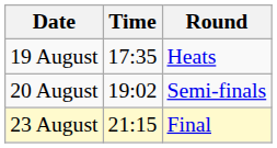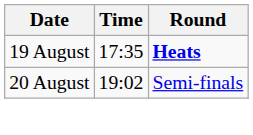 <table class="wikitable">
 <tr>
 <th>Date</th>
 <th>Time</th>
 <th>Round</th>
 </tr>
 <tr>
 <td>19 August</td>
 <td>17:35</td>
-<td><a href='#'>Heats</a></td>
+<td><strong><a href='#'>Heats</a></strong></td>
 </tr>
 <tr>
 <td>20 August</td>
 <td>19:02</td>
 <td><a href='#'>Semi-finals</a></td>
 </tr>
-<tr style=background:lemonchiffon>
-<td>23 August</td>
-<td>21:15</td>
-<td><a href='#'>Final</a></td>
-</tr>
 </table>
